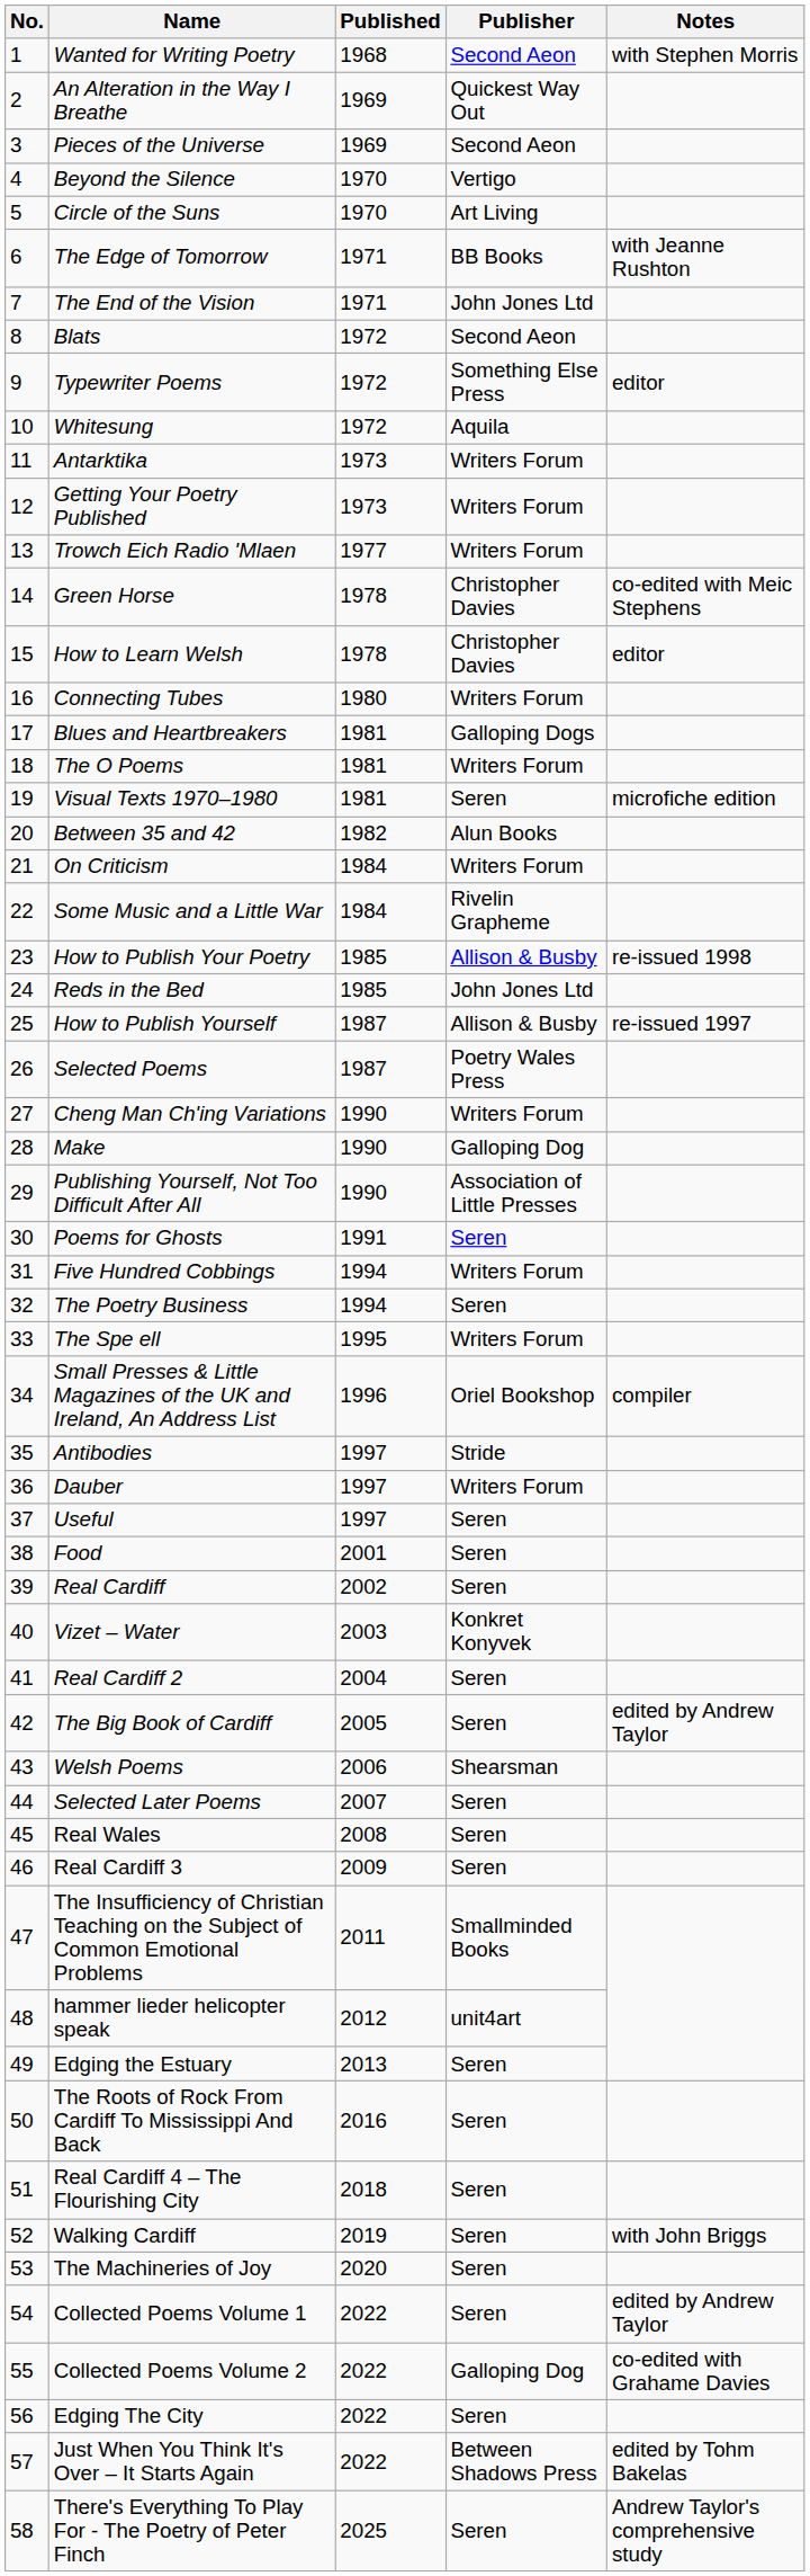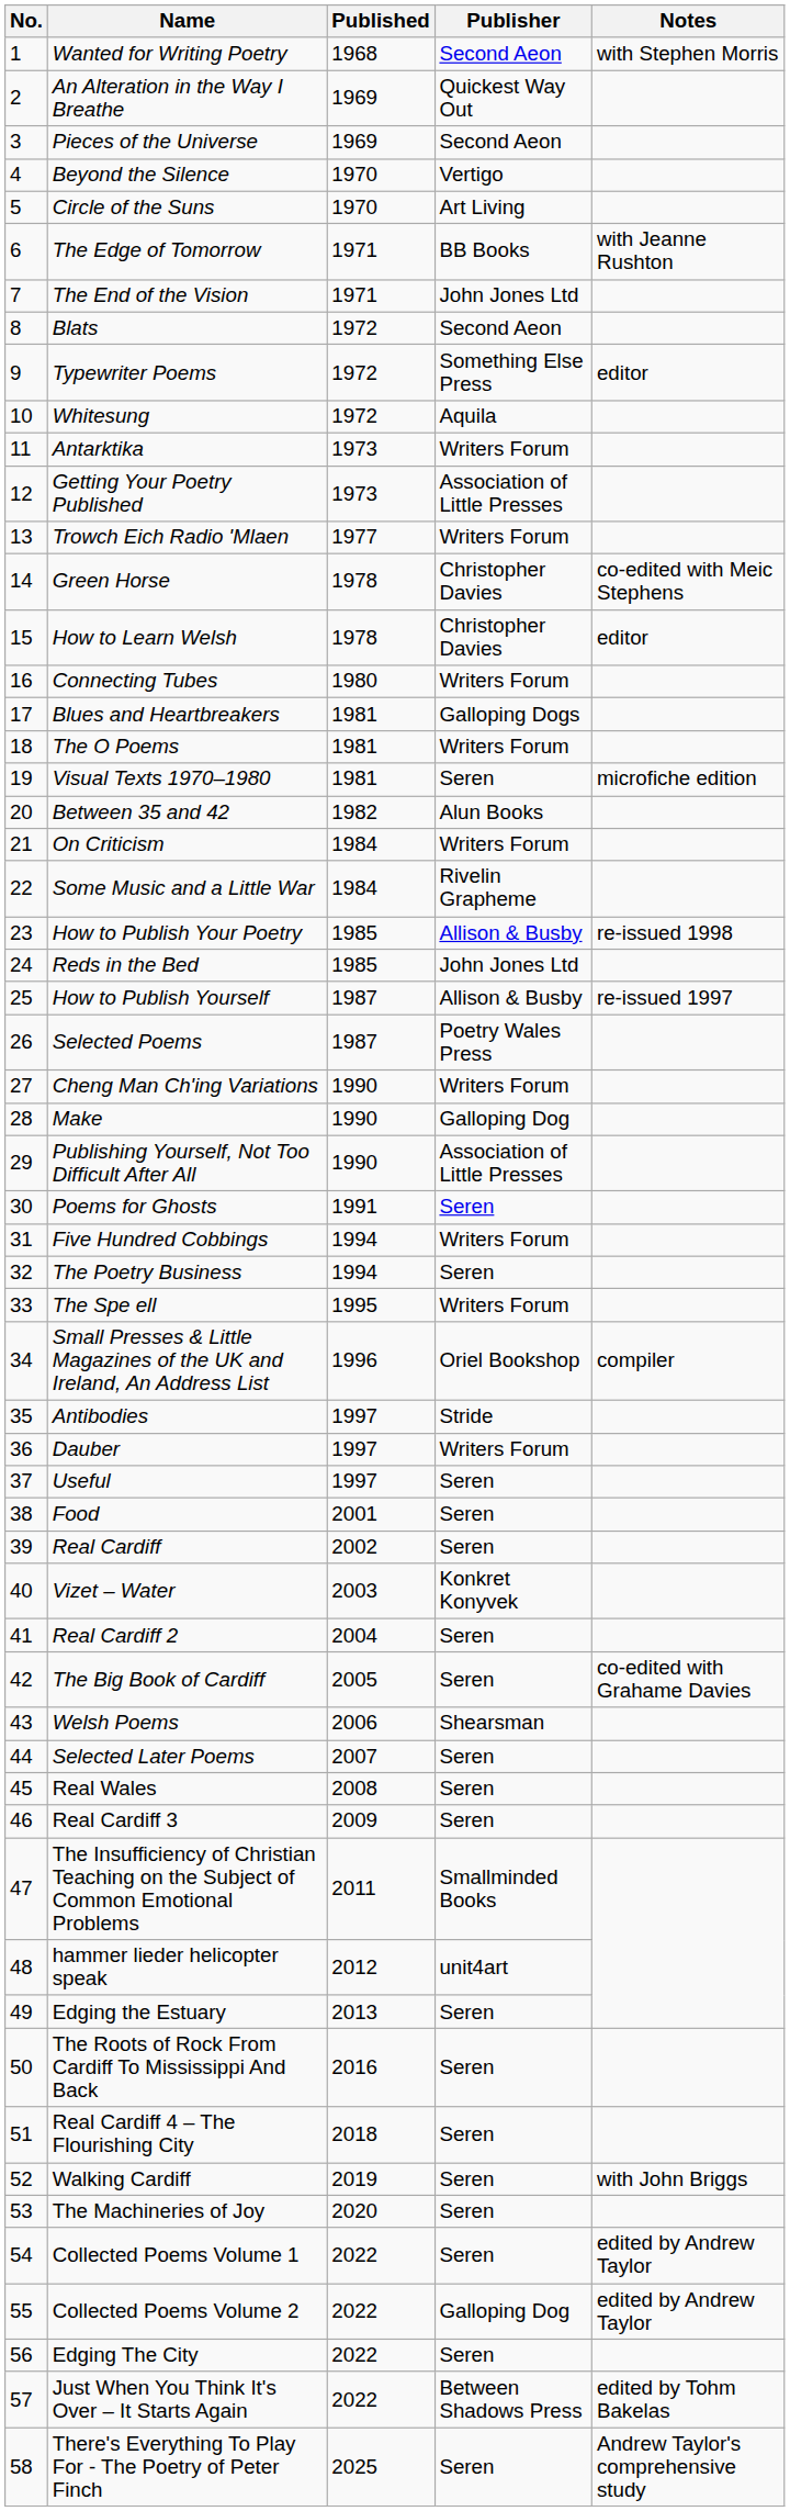 <table class="wikitable sortable" id="noveltable">
 <tr>
 <th width=2%>No.</th>
 <th>Name</th>
 <th width=8%>Published</th>
 <th>Publisher</th>
 <th>Notes</th>
 </tr>
 <tr>
 <td>1</td>
 <td><em>Wanted for Writing Poetry</em></td>
 <td>1968</td>
 <td><a href='#'>Second Aeon</a></td>
 <td>with Stephen Morris</td>
 </tr>
 <tr>
 <td>2</td>
 <td><em>An Alteration in the Way I Breathe</em></td>
 <td>1969</td>
 <td>Quickest Way Out</td>
 <td></td>
 </tr>
 <tr>
 <td>3</td>
 <td><em>Pieces of the Universe</em></td>
 <td>1969</td>
 <td>Second Aeon</td>
 <td></td>
 </tr>
 <tr>
 <td>4</td>
 <td><em>Beyond the Silence</em></td>
 <td>1970</td>
 <td>Vertigo</td>
 <td></td>
 </tr>
 <tr>
 <td>5</td>
 <td><em>Circle of the Suns</em></td>
 <td>1970</td>
 <td>Art Living</td>
 <td></td>
 </tr>
 <tr>
 <td>6</td>
 <td><em>The Edge of Tomorrow</em></td>
 <td>1971</td>
 <td>BB Books</td>
 <td>with Jeanne Rushton</td>
 </tr>
 <tr>
 <td>7</td>
 <td><em>The End of the Vision</em></td>
 <td>1971</td>
 <td>John Jones Ltd</td>
 <td></td>
 </tr>
 <tr>
 <td>8</td>
 <td><em>Blats</em></td>
 <td>1972</td>
 <td>Second Aeon</td>
 <td></td>
 </tr>
 <tr>
 <td>9</td>
 <td><em>Typewriter Poems</em></td>
 <td>1972</td>
 <td>Something Else Press</td>
 <td>editor</td>
 </tr>
 <tr>
 <td>10</td>
 <td><em>Whitesung</em></td>
 <td>1972</td>
 <td>Aquila</td>
 <td></td>
 </tr>
 <tr>
 <td>11</td>
 <td><em>Antarktika</em></td>
 <td>1973</td>
 <td>Writers Forum</td>
 <td></td>
 </tr>
 <tr>
 <td>12</td>
 <td><em>Getting Your Poetry Published</em></td>
 <td>1973</td>
-<td>Writers Forum</td>
+<td>Association of Little Presses</td>
 <td></td>
 </tr>
 <tr>
 <td>13</td>
 <td><em>Trowch Eich Radio 'Mlaen</em></td>
 <td>1977</td>
 <td>Writers Forum</td>
 <td></td>
 </tr>
 <tr>
 <td>14</td>
 <td><em>Green Horse</em></td>
 <td>1978</td>
 <td>Christopher Davies</td>
 <td>co-edited with Meic Stephens</td>
 </tr>
 <tr>
 <td>15</td>
 <td><em>How to Learn Welsh</em></td>
 <td>1978</td>
 <td>Christopher Davies</td>
 <td>editor</td>
 </tr>
 <tr>
 <td>16</td>
 <td><em>Connecting Tubes</em></td>
 <td>1980</td>
 <td>Writers Forum</td>
 <td></td>
 </tr>
 <tr>
 <td>17</td>
 <td><em>Blues and Heartbreakers</em></td>
 <td>1981</td>
 <td>Galloping Dogs</td>
 <td></td>
 </tr>
 <tr>
 <td>18</td>
 <td><em>The O Poems</em></td>
 <td>1981</td>
 <td>Writers Forum</td>
 <td></td>
 </tr>
 <tr>
 <td>19</td>
 <td><em>Visual Texts 1970–1980</em></td>
 <td>1981</td>
 <td>Seren</td>
 <td>microfiche edition</td>
 </tr>
 <tr>
 <td>20</td>
 <td><em>Between 35 and 42</em></td>
 <td>1982</td>
 <td>Alun Books</td>
 <td></td>
 </tr>
 <tr>
 <td>21</td>
 <td><em>On Criticism</em></td>
 <td>1984</td>
 <td>Writers Forum</td>
 <td></td>
 </tr>
 <tr>
 <td>22</td>
 <td><em>Some Music and a Little War</em></td>
 <td>1984</td>
 <td>Rivelin Grapheme</td>
 <td></td>
 </tr>
 <tr>
 <td>23</td>
 <td><em>How to Publish Your Poetry</em></td>
 <td>1985</td>
 <td><a href='#'>Allison & Busby</a></td>
 <td>re-issued 1998</td>
 </tr>
 <tr>
 <td>24</td>
 <td><em>Reds in the Bed</em></td>
 <td>1985</td>
 <td>John Jones Ltd</td>
 <td></td>
 </tr>
 <tr>
 <td>25</td>
 <td><em>How to Publish Yourself</em></td>
 <td>1987</td>
 <td>Allison & Busby</td>
 <td>re-issued 1997</td>
 </tr>
 <tr>
 <td>26</td>
 <td><em>Selected Poems</em></td>
 <td>1987</td>
 <td>Poetry Wales Press</td>
 <td></td>
 </tr>
 <tr>
 <td>27</td>
 <td><em>Cheng Man Ch'ing Variations</em></td>
 <td>1990</td>
 <td>Writers Forum</td>
 <td></td>
 </tr>
 <tr>
 <td>28</td>
 <td><em>Make</em></td>
 <td>1990</td>
 <td>Galloping Dog</td>
 <td></td>
 </tr>
 <tr>
 <td>29</td>
 <td><em>Publishing Yourself, Not Too Difficult After All</em></td>
 <td>1990</td>
 <td>Association of Little Presses</td>
 <td></td>
 </tr>
 <tr>
 <td>30</td>
 <td><em>Poems for Ghosts</em></td>
 <td>1991</td>
 <td><a href='#'>Seren</a></td>
 <td></td>
 </tr>
 <tr>
 <td>31</td>
 <td><em>Five Hundred Cobbings</em></td>
 <td>1994</td>
 <td>Writers Forum</td>
 <td></td>
 </tr>
 <tr>
 <td>32</td>
 <td><em>The Poetry Business</em></td>
 <td>1994</td>
 <td>Seren</td>
 <td></td>
 </tr>
 <tr>
 <td>33</td>
 <td><em>The Spe ell</em></td>
 <td>1995</td>
 <td>Writers Forum</td>
 <td></td>
 </tr>
 <tr>
 <td>34</td>
 <td><em>Small Presses & Little Magazines of the UK and Ireland, An Address List</em></td>
 <td>1996</td>
 <td>Oriel Bookshop</td>
 <td>compiler</td>
 </tr>
 <tr>
 <td>35</td>
 <td><em>Antibodies</em></td>
 <td>1997</td>
 <td>Stride</td>
 <td></td>
 </tr>
 <tr>
 <td>36</td>
 <td><em>Dauber</em></td>
 <td>1997</td>
 <td>Writers Forum</td>
 <td></td>
 </tr>
 <tr>
 <td>37</td>
 <td><em>Useful</em></td>
 <td>1997</td>
 <td>Seren</td>
 <td></td>
 </tr>
 <tr>
 <td>38</td>
 <td><em>Food</em></td>
 <td>2001</td>
 <td>Seren</td>
 <td></td>
 </tr>
 <tr>
 <td>39</td>
 <td><em>Real Cardiff</em></td>
 <td>2002</td>
 <td>Seren</td>
 <td></td>
 </tr>
 <tr>
 <td>40</td>
 <td><em>Vizet – Water</em></td>
 <td>2003</td>
 <td>Konkret Konyvek</td>
 <td></td>
 </tr>
 <tr>
 <td>41</td>
 <td><em>Real Cardiff 2</em></td>
 <td>2004</td>
 <td>Seren</td>
 <td></td>
 </tr>
 <tr>
 <td>42</td>
 <td><em>The Big Book of Cardiff</em></td>
 <td>2005</td>
 <td>Seren</td>
-<td>edited by Andrew Taylor</td>
+<td>co-edited with Grahame Davies</td>
 </tr>
 <tr>
 <td>43</td>
 <td><em>Welsh Poems</em></td>
 <td>2006</td>
 <td>Shearsman</td>
 <td></td>
 </tr>
 <tr>
 <td>44</td>
 <td><em>Selected Later Poems<strong></td>
 <td>2007</td>
 <td>Seren</td>
 <td></td>
 </tr>
 <tr>
 <td>45</td>
 <td></em>Real Wales<em></td>
 <td>2008</td>
 <td>Seren</td>
 <td></td>
 </tr>
 <tr>
 <td>46</td>
 <td></em>Real Cardiff 3<em></td>
 <td>2009</td>
 <td>Seren</td>
 <td></td>
 </tr>
 <tr>
 <td>47</td>
 <td></em>The Insufficiency of Christian Teaching on the Subject of Common Emotional Problems<em></td>
 <td>2011</td>
 <td>Smallminded Books</td>
 </tr>
 <tr>
 <td>48</td>
 <td></em>hammer lieder helicopter speak<em></td>
 <td>2012</td>
 <td>unit4art</td>
 </tr>
 <tr>
 <td>49</td>
 <td></em>Edging the Estuary<em></td>
 <td>2013</td>
 <td>Seren</td>
 </tr>
 <tr>
 <td>50</td>
 <td></em>The Roots of Rock From Cardiff To Mississippi And Back<em></td>
 <td>2016</td>
 <td>Seren</td>
 <td></td>
 </tr>
 <tr>
 <td>51</td>
 <td></em>Real Cardiff 4 – The Flourishing City<em></td>
 <td>2018</td>
 <td>Seren</td>
 <td></td>
 </tr>
 <tr>
 <td>52</td>
 <td></em>Walking Cardiff<em></td>
 <td>2019</td>
 <td>Seren</td>
 <td>with John Briggs</td>
 </tr>
 <tr>
 <td>53</td>
 <td></em>The Machineries of Joy<em></td>
 <td>2020</td>
 <td>Seren</td>
 </tr>
 <tr>
 <td>54</td>
 <td></em>Collected Poems Volume 1<em></td>
 <td>2022</td>
 <td>Seren</td>
 <td>edited by Andrew Taylor</td>
 </tr>
 <tr>
 <td>55</td>
 <td></em>Collected Poems Volume 2<em></td>
 <td>2022</td>
 <td>Galloping Dog</td>
-<td>co-edited with Grahame Davies</td>
+<td>edited by Andrew Taylor</td>
 </tr>
 <tr>
 <td>56</td>
 <td></em>Edging The City<em></td>
 <td>2022</td>
 <td>Seren</td>
 </tr>
 <tr>
 <td>57</td>
 <td></em>Just When You Think It's Over – It Starts Again<em></td>
 <td>2022</td>
 <td>Between Shadows Press</td>
 <td>edited by Tohm Bakelas</td>
 </tr>
 <tr>
 <td>58</td>
 <td></em>There's Everything To Play For - The Poetry of Peter Finch<em></td>
 <td>2025</td>
 <td>Seren</td>
 <td>Andrew Taylor's comprehensive study</td>
 </tr>
 </table>
